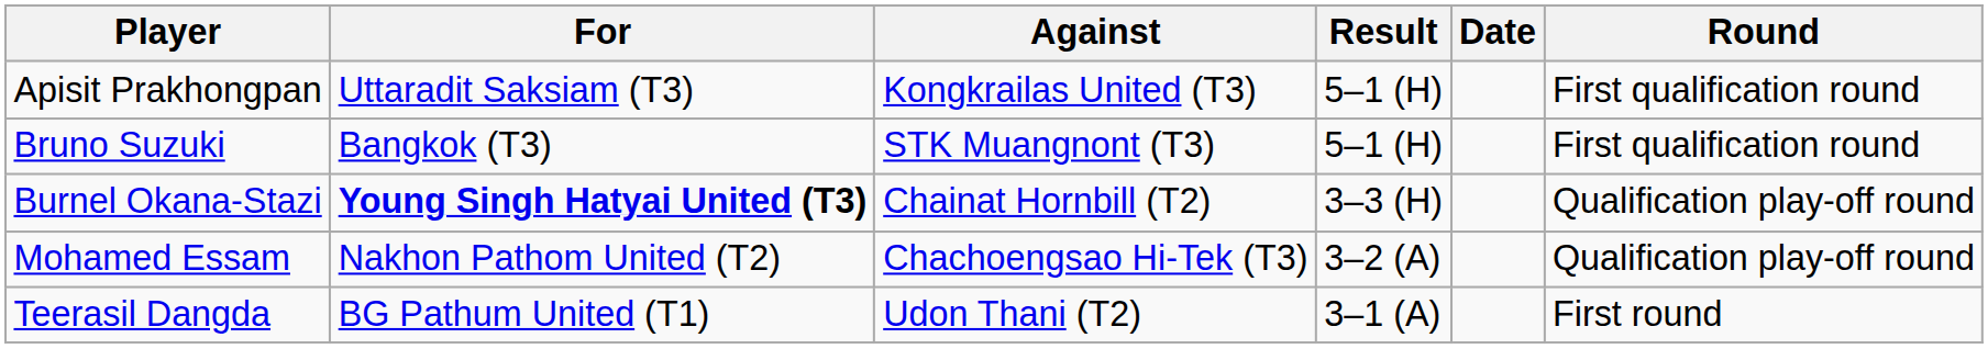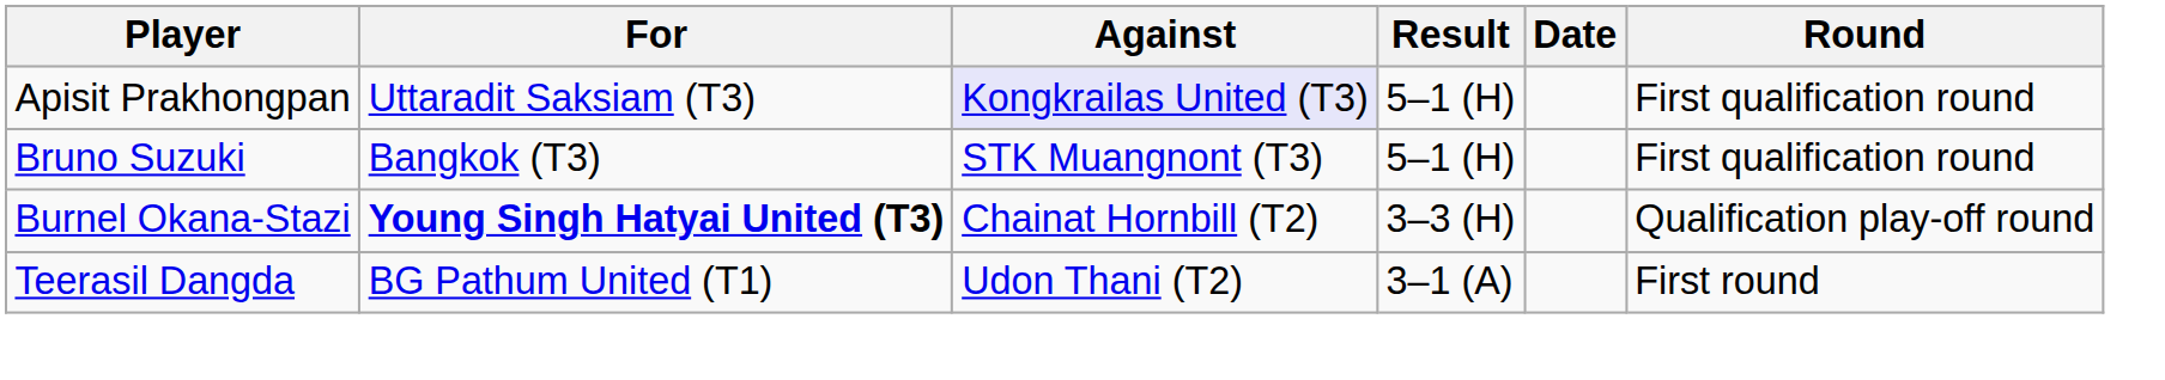 <table class="wikitable sortable">
 <tr>
 <th>Player</th>
 <th>For</th>
 <th>Against</th>
 <th align=center>Result</th>
 <th>Date</th>
 <th>Round</th>
 </tr>
 <tr>
 <td> Apisit Prakhongpan</td>
 <td><a href='#'>Uttaradit Saksiam</a> (T3)</td>
-<td><a href='#'>Kongkrailas United</a> (T3)</td>
+<td style="background: lavender;"><a href='#'>Kongkrailas United</a> (T3)</td>
 <td>5–1 (H)</td>
 <td></td>
 <td>First qualification round</td>
 </tr>
 <tr>
 <td> <a href='#'>Bruno Suzuki</a></td>
 <td><a href='#'>Bangkok</a> (T3)</td>
 <td><a href='#'>STK Muangnont</a> (T3)</td>
 <td>5–1 (H)</td>
 <td></td>
 <td>First qualification round</td>
 </tr>
 <tr>
 <td> <a href='#'>Burnel Okana-Stazi</a></td>
 <td><strong><a href='#'>Young Singh Hatyai United</a> (T3)</strong></td>
 <td><a href='#'>Chainat Hornbill</a> (T2)</td>
 <td>3–3 (H)</td>
 <td></td>
 <td>Qualification play-off round</td>
 </tr>
 <tr>
-<td> <a href='#'>Mohamed Essam</a></td>
-<td><a href='#'>Nakhon Pathom United</a> (T2)</td>
-<td><a href='#'>Chachoengsao Hi-Tek</a> (T3)</td>
-<td>3–2 (A)</td>
-<td></td>
-<td>Qualification play-off round</td>
-</tr>
-<tr>
 <td> <a href='#'>Teerasil Dangda</a></td>
 <td><a href='#'>BG Pathum United</a> (T1)</td>
 <td><a href='#'>Udon Thani</a> (T2)</td>
 <td>3–1 (A)</td>
 <td></td>
 <td>First round</td>
 </tr>
 </table>
